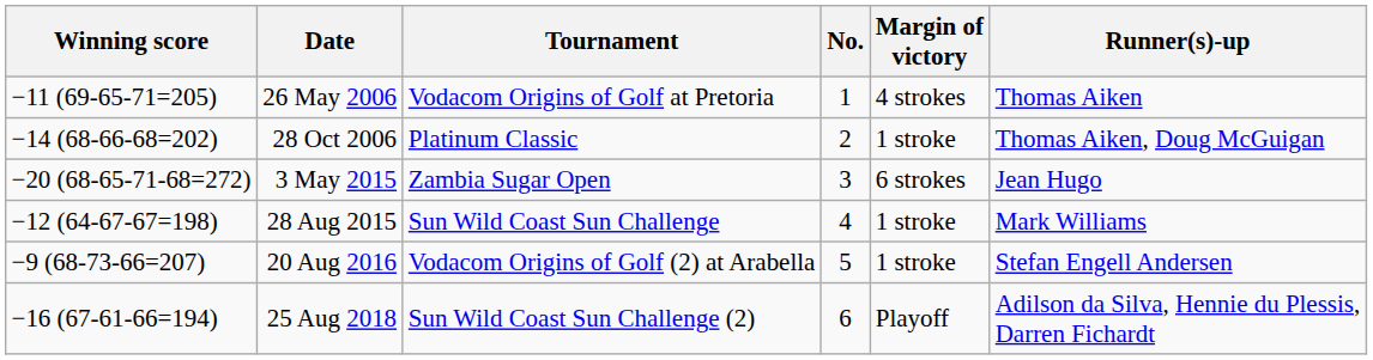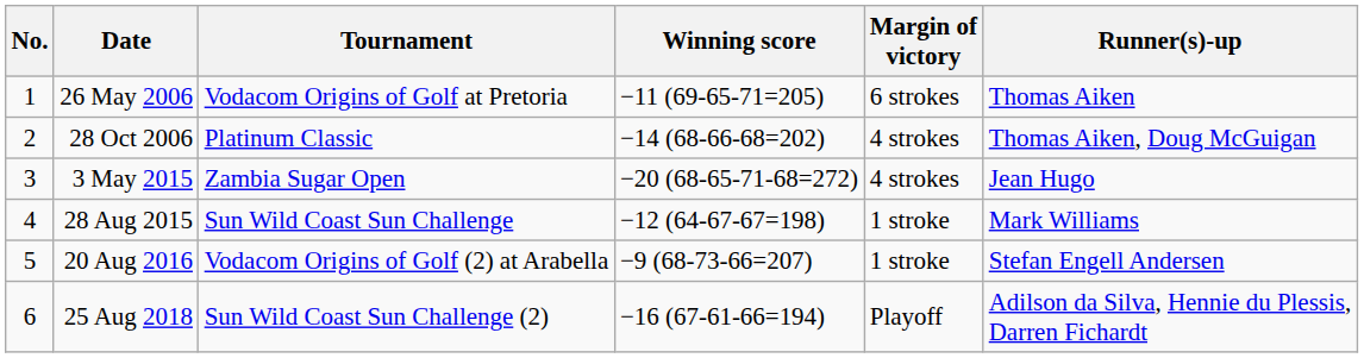 <table class="wikitable" style="font-size:95%;">
 <tr>
-<th>Winning score</th>
+<th>No.</th>
 <th>Date</th>
 <th>Tournament</th>
-<th>No.</th>
+<th>Winning score</th>
 <th>Margin of<br>victory</th>
 <th>Runner(s)-up</th>
 </tr>
 <tr>
-<td>−11 (69-65-71=205)</td>
+<td align=center>1</td>
 <td align=right>26 May <a href='#'>2006</a></td>
 <td><a href='#'>Vodacom Origins of Golf</a> at Pretoria</td>
-<td align=center>1</td>
-<td>4 strokes</td>
+<td>−11 (69-65-71=205)</td>
+<td>6 strokes</td>
 <td> <a href='#'>Thomas Aiken</a></td>
 </tr>
 <tr>
-<td>−14 (68-66-68=202)</td>
+<td align=center>2</td>
 <td align=right>28 Oct 2006</td>
 <td><a href='#'>Platinum Classic</a></td>
-<td align=center>2</td>
-<td>1 stroke</td>
+<td>−14 (68-66-68=202)</td>
+<td>4 strokes</td>
 <td> <a href='#'>Thomas Aiken</a>,  <a href='#'>Doug McGuigan</a></td>
 </tr>
 <tr>
-<td>−20 (68-65-71-68=272)</td>
+<td align=center>3</td>
 <td align=right>3 May <a href='#'>2015</a></td>
 <td><a href='#'>Zambia Sugar Open</a></td>
-<td align=center>3</td>
-<td>6 strokes</td>
+<td>−20 (68-65-71-68=272)</td>
+<td>4 strokes</td>
 <td> <a href='#'>Jean Hugo</a></td>
 </tr>
 <tr>
-<td>−12 (64-67-67=198)</td>
+<td align=center>4</td>
 <td align=right>28 Aug 2015</td>
 <td><a href='#'>Sun Wild Coast Sun Challenge</a></td>
-<td align=center>4</td>
+<td>−12 (64-67-67=198)</td>
 <td>1 stroke</td>
 <td> <a href='#'>Mark Williams</a></td>
 </tr>
 <tr>
-<td>−9 (68-73-66=207)</td>
+<td align=center>5</td>
 <td align=right>20 Aug <a href='#'>2016</a></td>
 <td><a href='#'>Vodacom Origins of Golf</a> (2) at Arabella</td>
-<td align=center>5</td>
+<td>−9 (68-73-66=207)</td>
 <td>1 stroke</td>
 <td> <a href='#'>Stefan Engell Andersen</a></td>
 </tr>
 <tr>
-<td>−16 (67-61-66=194)</td>
+<td align=center>6</td>
 <td align=right>25 Aug <a href='#'>2018</a></td>
 <td><a href='#'>Sun Wild Coast Sun Challenge</a> (2)</td>
-<td align=center>6</td>
+<td>−16 (67-61-66=194)</td>
 <td>Playoff</td>
 <td> <a href='#'>Adilson da Silva</a>,  <a href='#'>Hennie du Plessis</a>,<br> <a href='#'>Darren Fichardt</a></td>
 </tr>
 </table>
